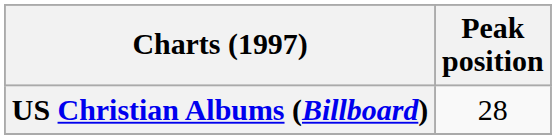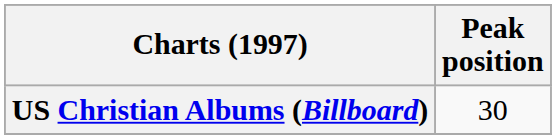 <table class="wikitable sortable plainrowheaders">
 <tr>
 <th scope="col">Charts (1997)</th>
 <th scope="col">Peak<br>position</th>
 </tr>
 <tr>
 <th scope="row">US <a href='#'>Christian Albums</a> (<em><a href='#'>Billboard</a></em>)</th>
-<td align="center">28</td>
+<td align="center">30</td>
 </tr>
 <tr>
 </tr>
 </table>
